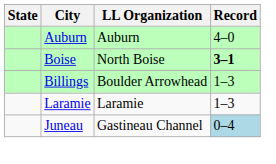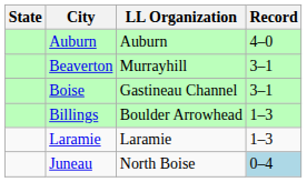 <table class="wikitable">
 <tr>
 <th>State</th>
 <th>City</th>
 <th>LL Organization</th>
 <th>Record</th>
 </tr>
 <tr bgcolor=#bbffbb>
 <td><strong></strong></td>
 <td><a href='#'>Auburn</a></td>
 <td>Auburn</td>
 <td>4–0</td>
 </tr>
 <tr bgcolor=#bbffbb>
 <td><strong></strong></td>
+<td><a href='#'>Beaverton</a></td>
+<td>Murrayhill</td>
+<td>3–1</td>
+</tr>
+<tr bgcolor=#bbffbb>
+<td><strong></strong></td>
 <td><a href='#'>Boise</a></td>
-<td>North Boise</td>
-<td><strong>3–1</strong></td>
+<td>Gastineau Channel</td>
+<td>3–1</td>
 </tr>
 <tr bgcolor=#bbffbb>
 <td><strong></strong></td>
 <td><a href='#'>Billings</a></td>
 <td>Boulder Arrowhead</td>
 <td>1–3</td>
 </tr>
 <tr>
 <td><strong></strong></td>
 <td><a href='#'>Laramie</a></td>
 <td>Laramie</td>
 <td>1–3</td>
 </tr>
 <tr>
 <td><strong></strong></td>
 <td><a href='#'>Juneau</a></td>
-<td>Gastineau Channel</td>
+<td>North Boise</td>
 <td style="background: lightblue;">0–4</td>
 </tr>
 </table>
